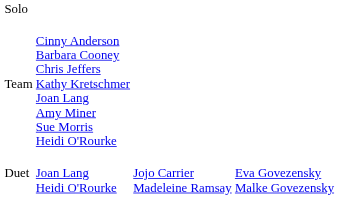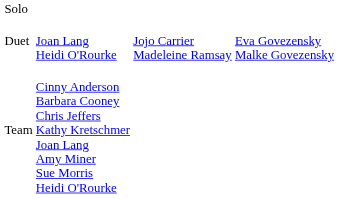 <table>
 <tr>
 <td>Solo</td>
 <td></td>
-<td></td>
-<td></td>
-</tr>
-<tr>
-<td>Team</td>
-<td><br><a href='#'>Cinny Anderson</a><br><a href='#'>Barbara Cooney</a><br><a href='#'>Chris Jeffers</a><br><a href='#'>Kathy Kretschmer</a><br><a href='#'>Joan Lang</a><br><a href='#'>Amy Miner</a><br><a href='#'>Sue Morris</a><br><a href='#'>Heidi O'Rourke</a></td>
 <td></td>
 <td></td>
 </tr>
 <tr>
 <td>Duet</td>
 <td><br><a href='#'>Joan Lang</a><br><a href='#'>Heidi O'Rourke</a></td>
 <td><br><a href='#'>Jojo Carrier</a><br><a href='#'>Madeleine Ramsay</a></td>
 <td><br><a href='#'>Eva Govezensky</a><br><a href='#'>Malke Govezensky</a></td>
 </tr>
+<tr>
+<td>Team</td>
+<td><br><a href='#'>Cinny Anderson</a><br><a href='#'>Barbara Cooney</a><br><a href='#'>Chris Jeffers</a><br><a href='#'>Kathy Kretschmer</a><br><a href='#'>Joan Lang</a><br><a href='#'>Amy Miner</a><br><a href='#'>Sue Morris</a><br><a href='#'>Heidi O'Rourke</a></td>
+<td></td>
+<td></td>
+</tr>
 </table>
